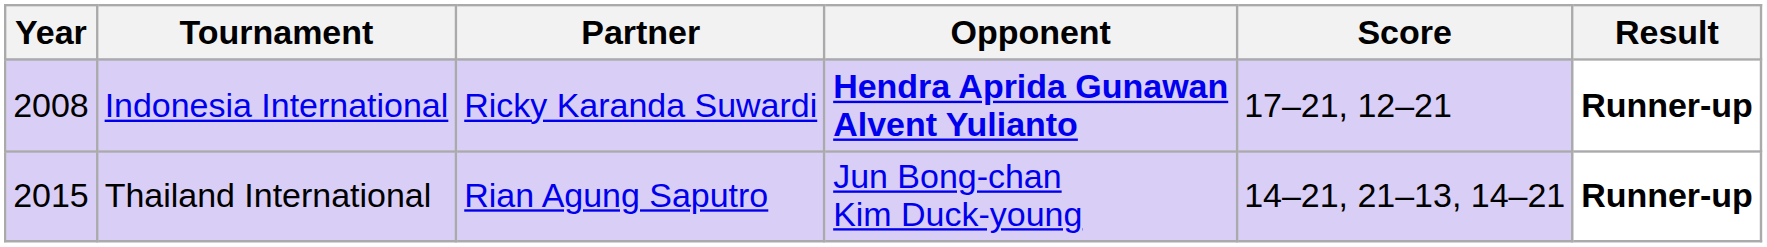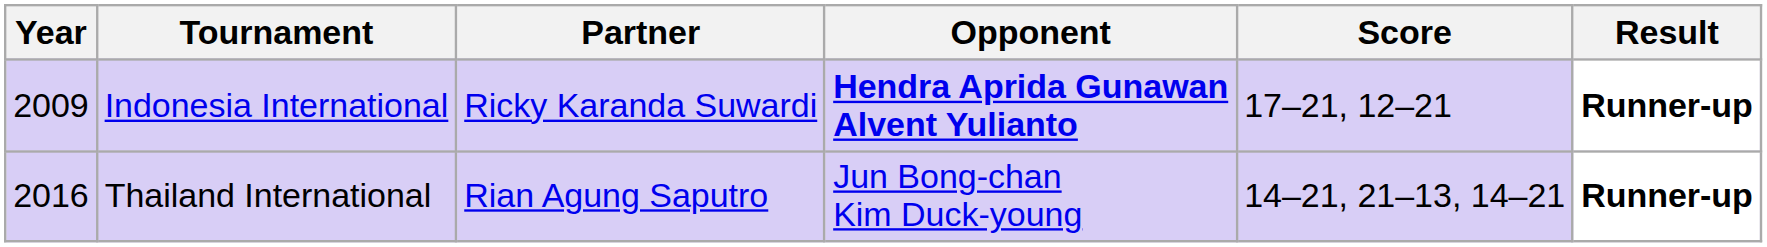 <table class="sortable wikitable" style="font-size: 90%">
 <tr>
 <th>Year</th>
 <th>Tournament</th>
 <th>Partner</th>
 <th>Opponent</th>
 <th>Score</th>
 <th>Result</th>
 </tr>
 <tr style="background:#D8CEF6">
-<td align="center">2008</td>
+<td align="center">2009</td>
 <td align="left"><a href='#'>Indonesia International</a></td>
 <td align="left"> <a href='#'>Ricky Karanda Suwardi</a></td>
 <td align="left"><strong> <a href='#'>Hendra Aprida Gunawan</a> <br>  <a href='#'>Alvent Yulianto</a></strong></td>
 <td align="left">17–21, 12–21</td>
 <td style="text-align: left; background:white"> <strong>Runner-up</strong></td>
 </tr>
 <tr style="background:#D8CEF6">
-<td align="center">2015</td>
+<td align="center">2016</td>
 <td align="left">Thailand International</td>
 <td align="left"> <a href='#'>Rian Agung Saputro</a></td>
 <td align="left"> <a href='#'>Jun Bong-chan</a> <br>  <a href='#'>Kim Duck-young</a></td>
 <td align="left">14–21, 21–13, 14–21</td>
 <td style="text-align: left; background:white"> <strong>Runner-up</strong></td>
 </tr>
 </table>
